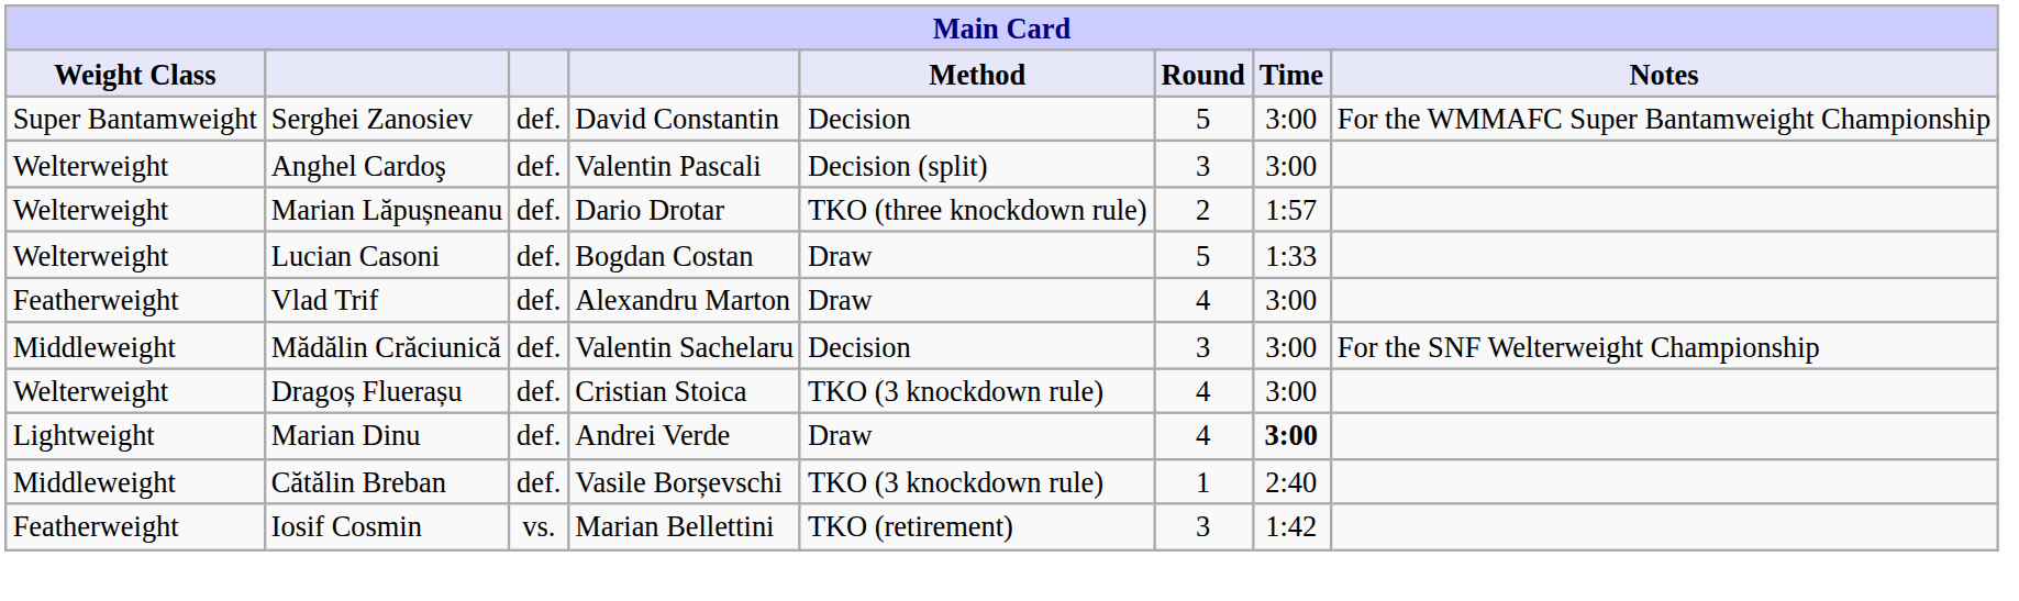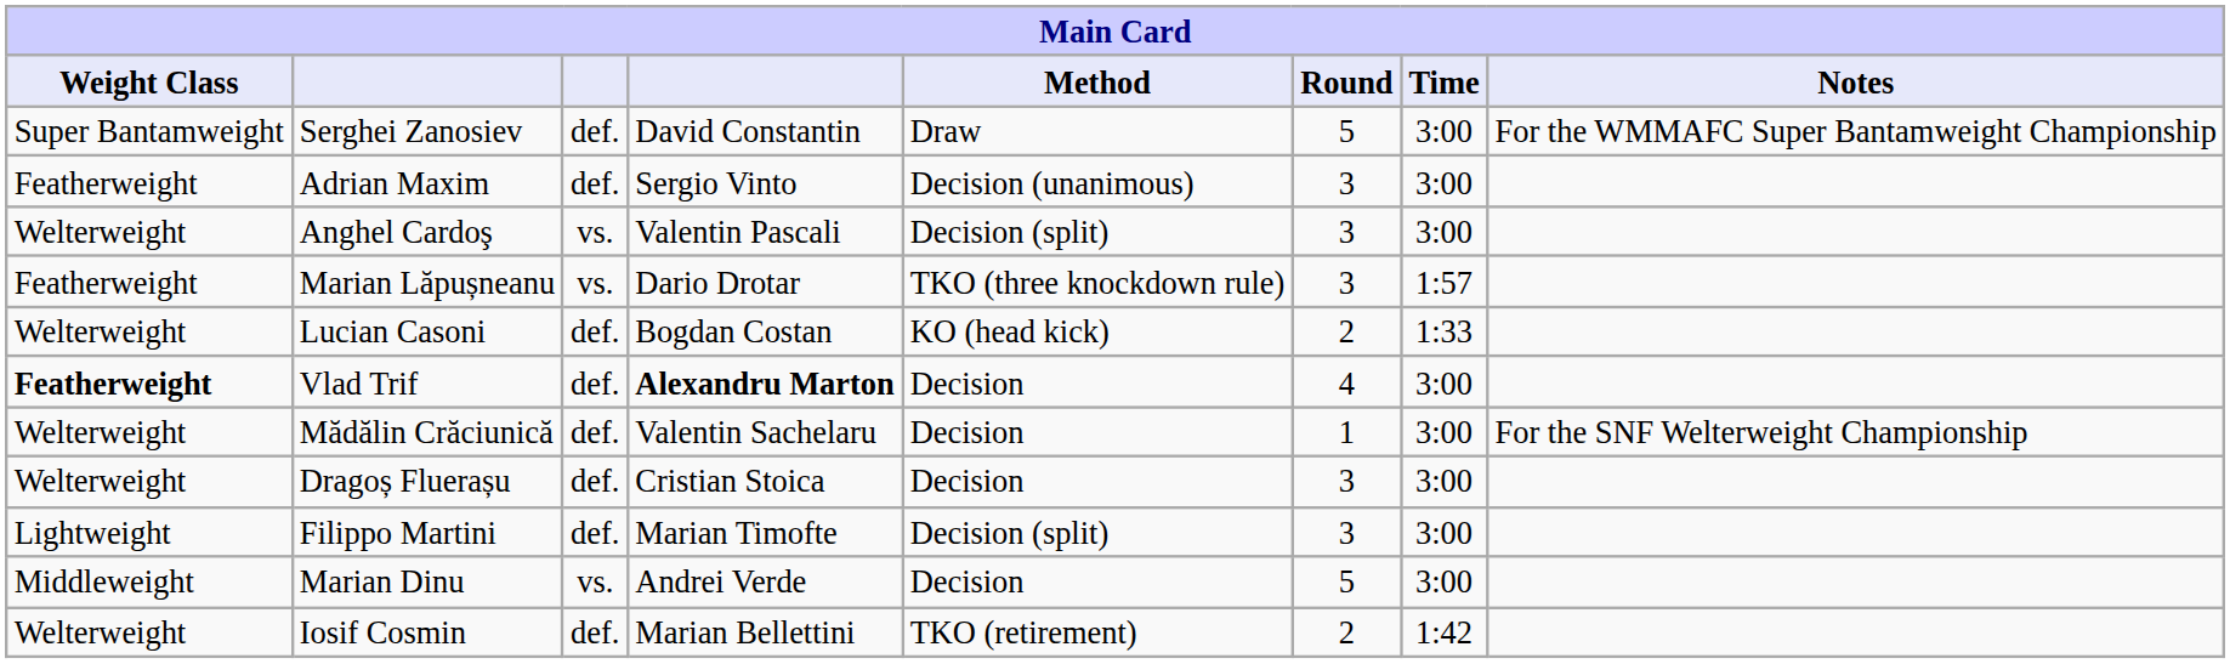 <table class="wikitable" style="font-size: 70%;">
 <tr>
 <th colspan="8" style="background-color: #ccf; color: #000080; text-align: center;"><strong>Main Card</strong></th>
 </tr>
 <tr>
 <th colspan="1" style="background-color: #E6E8FA; color: #000000; text-align: center;">Weight Class</th>
 <th colspan="1" style="background-color: #E6E8FA; color: #000000; text-align: center;"></th>
 <th colspan="1" style="background-color: #E6E8FA; color: #000000; text-align: center;"></th>
 <th colspan="1" style="background-color: #E6E8FA; color: #000000; text-align: center;"></th>
 <th colspan="1" style="background-color: #E6E8FA; color: #000000; text-align: center;">Method</th>
 <th colspan="1" style="background-color: #E6E8FA; color: #000000; text-align: center;">Round</th>
 <th colspan="1" style="background-color: #E6E8FA; color: #000000; text-align: center;">Time</th>
 <th colspan="1" style="background-color: #E6E8FA; color: #000000; text-align: center;">Notes</th>
 </tr>
 <tr>
 <td>Super Bantamweight</td>
 <td> Serghei Zanosiev</td>
 <td align=center>def.</td>
 <td> David Constantin</td>
-<td>Decision</td>
+<td>Draw</td>
 <td align=center>5</td>
 <td align=center>3:00</td>
 <td>For the WMMAFC Super Bantamweight Championship</td>
 </tr>
 <tr>
+<td>Featherweight</td>
+<td> Adrian Maxim</td>
+<td align=center>def.</td>
+<td> Sergio Vinto</td>
+<td>Decision (unanimous)</td>
+<td align=center>3</td>
+<td align=center>3:00</td>
+<td></td>
+</tr>
+<tr>
 <td>Welterweight</td>
 <td> Anghel Cardoş</td>
-<td align=center>def.</td>
+<td align=center>vs.</td>
 <td> Valentin Pascali</td>
 <td>Decision (split)</td>
 <td align=center>3</td>
 <td align=center>3:00</td>
 <td></td>
 </tr>
 <tr>
-<td>Welterweight</td>
+<td>Featherweight</td>
 <td> Marian Lăpușneanu</td>
-<td align=center>def.</td>
+<td align=center>vs.</td>
 <td> Dario Drotar</td>
 <td>TKO (three knockdown rule)</td>
-<td align=center>2</td>
+<td align=center>3</td>
 <td align=center>1:57</td>
 <td></td>
 </tr>
 <tr>
 <td>Welterweight</td>
 <td> Lucian Casoni</td>
 <td align=center>def.</td>
 <td> Bogdan Costan</td>
-<td>Draw</td>
-<td align=center>5</td>
+<td>KO (head kick)</td>
+<td align=center>2</td>
 <td align=center>1:33</td>
 <td></td>
 </tr>
 <tr>
-<td>Featherweight</td>
+<td><strong>Featherweight</strong></td>
 <td> Vlad Trif</td>
 <td align=center>def.</td>
-<td> Alexandru Marton</td>
-<td>Draw</td>
+<td><strong> Alexandru Marton</strong></td>
+<td>Decision</td>
 <td align=center>4</td>
 <td align=center>3:00</td>
 <td></td>
 </tr>
 <tr>
-<td>Middleweight</td>
+<td>Welterweight</td>
 <td> Mădălin Crăciunică</td>
 <td align=center>def.</td>
 <td> Valentin Sachelaru</td>
 <td>Decision</td>
-<td align=center>3</td>
+<td align=center>1</td>
 <td align=center>3:00</td>
 <td>For the SNF Welterweight Championship</td>
 </tr>
 <tr>
 <td>Welterweight</td>
 <td> Dragoș Fluerașu</td>
 <td align=center>def.</td>
 <td> Cristian Stoica</td>
-<td>TKO (3 knockdown rule)</td>
-<td align=center>4</td>
+<td>Decision</td>
+<td align=center>3</td>
 <td align=center>3:00</td>
 <td></td>
 </tr>
 <tr>
 <td>Lightweight</td>
-<td> Marian Dinu</td>
+<td> Filippo Martini</td>
 <td align=center>def.</td>
-<td> Andrei Verde</td>
-<td>Draw</td>
-<td align=center>4</td>
-<td align=center><strong>3:00</strong></td>
+<td> Marian Timofte</td>
+<td>Decision (split)</td>
+<td align=center>3</td>
+<td align=center>3:00</td>
 <td></td>
 </tr>
 <tr>
 <td>Middleweight</td>
-<td> Cătălin Breban</td>
-<td align=center>def.</td>
-<td> Vasile Borșevschi</td>
-<td>TKO (3 knockdown rule)</td>
-<td align=center>1</td>
-<td align=center>2:40</td>
+<td> Marian Dinu</td>
+<td align=center>vs.</td>
+<td> Andrei Verde</td>
+<td>Decision</td>
+<td align=center>5</td>
+<td align=center>3:00</td>
 <td></td>
 </tr>
 <tr>
-<td>Featherweight</td>
+<td>Welterweight</td>
 <td> Iosif Cosmin</td>
-<td align=center>vs.</td>
+<td align=center>def.</td>
 <td> Marian Bellettini</td>
 <td>TKO (retirement)</td>
-<td align=center>3</td>
+<td align=center>2</td>
 <td align=center>1:42</td>
 <td></td>
 </tr>
 </table>
